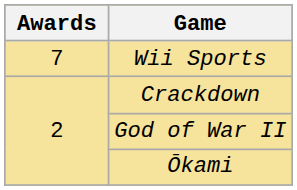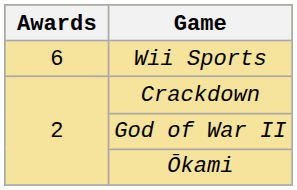 <table class="wikitable" rowspan=2 style="text-align: center; background: #f6e39c">
 <tr>
 <th width="55">Awards</th>
 <th align="center">Game</th>
 </tr>
 <tr>
-<td style="text-align:center">7</td>
+<td style="text-align:center">6</td>
 <td><em>Wii Sports</em></td>
 </tr>
 <tr>
 <td rowspan=3 style="text-align:center">2</td>
 <td><em>Crackdown</em></td>
 </tr>
 <tr>
 <td><em>God of War II</em></td>
 </tr>
 <tr>
 <td><em>Ōkami</em></td>
 </tr>
 </table>
